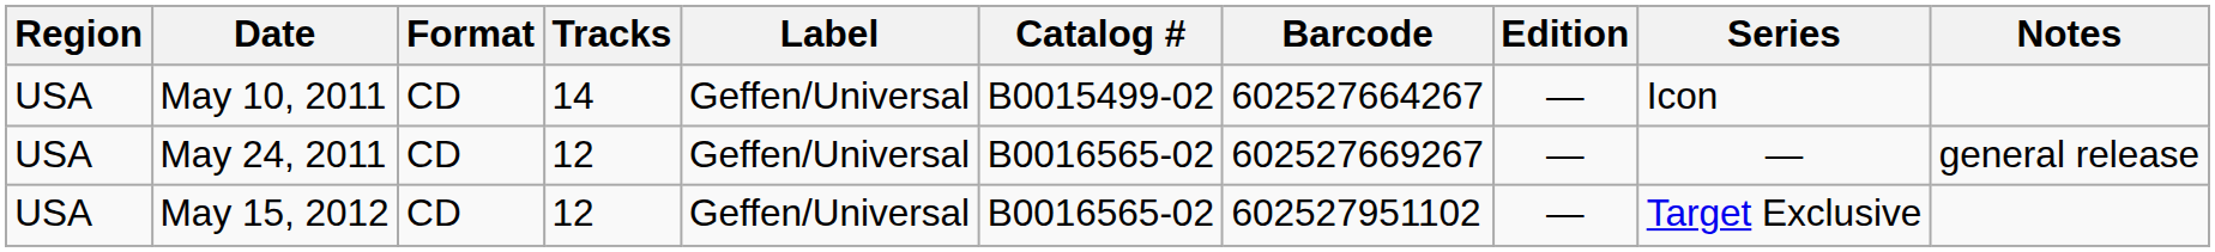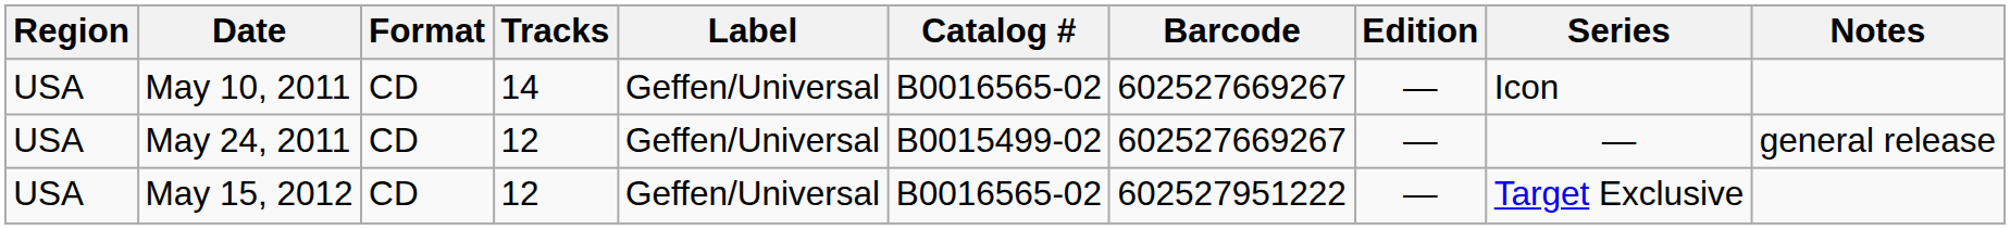 <table class="wikitable">
 <tr>
 <th>Region</th>
 <th>Date</th>
 <th>Format</th>
 <th>Tracks</th>
 <th>Label</th>
 <th>Catalog #</th>
 <th>Barcode</th>
 <th>Edition</th>
 <th>Series</th>
 <th>Notes</th>
 </tr>
 <tr>
 <td>USA</td>
 <td>May 10, 2011</td>
 <td>CD</td>
 <td>14</td>
 <td>Geffen/Universal</td>
-<td>B0015499-02</td>
-<td>602527664267</td>
+<td>B0016565-02</td>
+<td>602527669267</td>
 <td align="center">—</td>
 <td>Icon</td>
 <td></td>
 </tr>
 <tr>
 <td>USA</td>
 <td>May 24, 2011</td>
 <td>CD</td>
 <td>12</td>
 <td>Geffen/Universal</td>
-<td>B0016565-02</td>
+<td>B0015499-02</td>
 <td>602527669267</td>
 <td align="center">—</td>
 <td align="center">—</td>
 <td>general release</td>
 </tr>
 <tr>
 <td>USA</td>
 <td>May 15, 2012</td>
 <td>CD</td>
 <td>12</td>
 <td>Geffen/Universal</td>
 <td>B0016565-02</td>
-<td>602527951102</td>
+<td>602527951222</td>
 <td align="center">—</td>
 <td><a href='#'>Target</a> Exclusive</td>
 <td></td>
 </tr>
 </table>
